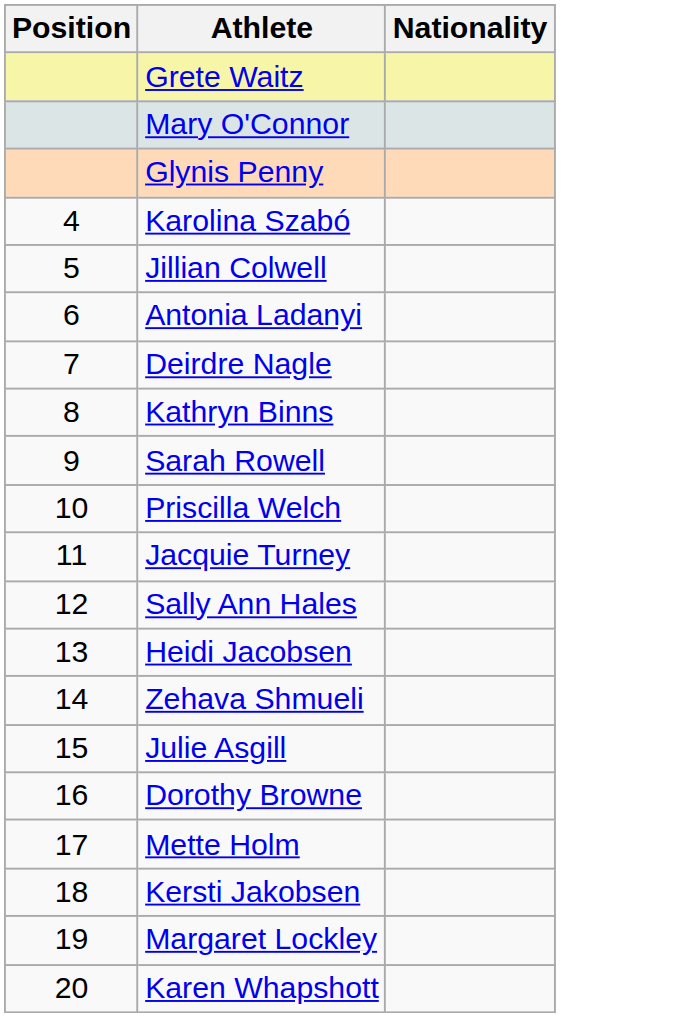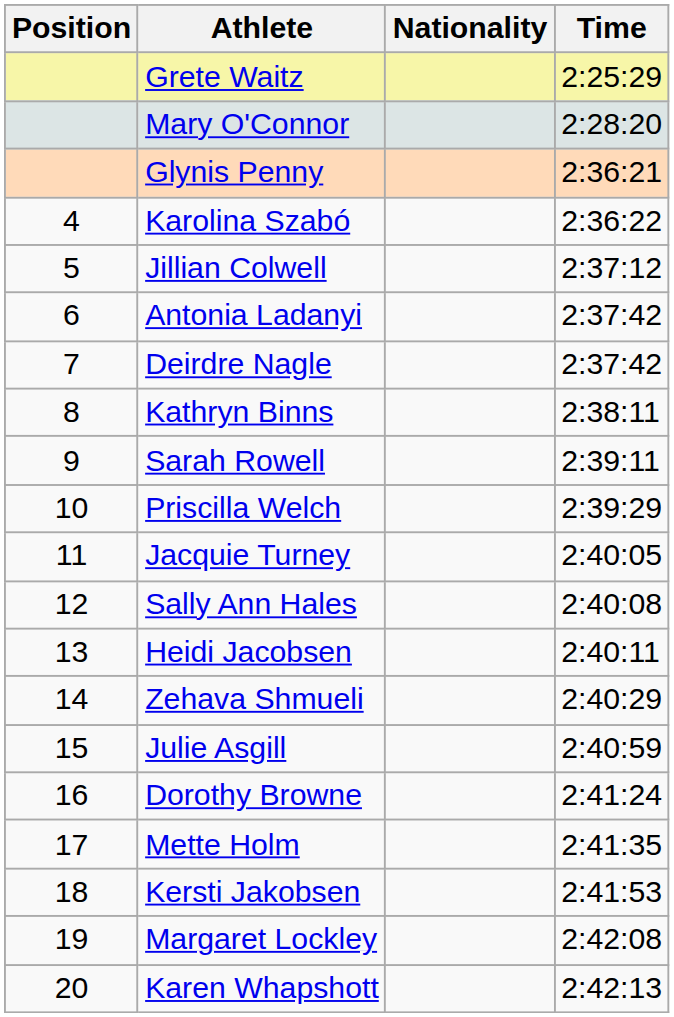 <table class="wikitable sortable">
 <tr>
 <th>Position</th>
 <th>Athlete</th>
 <th>Nationality</th>
+<th>Time</th>
 </tr>
 <tr bgcolor="#F7F6A8">
 <td align=center></td>
 <td><a href='#'>Grete Waitz</a></td>
 <td></td>
+<td>2:25:29</td>
 </tr>
 <tr bgcolor="#DCE5E5">
 <td align=center></td>
 <td><a href='#'>Mary O'Connor</a></td>
 <td></td>
+<td>2:28:20</td>
 </tr>
 <tr bgcolor="#FFDAB9">
 <td align=center></td>
 <td><a href='#'>Glynis Penny</a></td>
 <td></td>
+<td>2:36:21</td>
 </tr>
 <tr>
 <td align=center>4</td>
 <td><a href='#'>Karolina Szabó</a></td>
 <td></td>
+<td>2:36:22</td>
 </tr>
 <tr>
 <td align=center>5</td>
 <td><a href='#'>Jillian Colwell</a></td>
 <td></td>
+<td>2:37:12</td>
 </tr>
 <tr>
 <td align=center>6</td>
 <td><a href='#'>Antonia Ladanyi</a></td>
 <td></td>
+<td>2:37:42</td>
 </tr>
 <tr>
 <td align=center>7</td>
 <td><a href='#'>Deirdre Nagle</a></td>
 <td></td>
+<td>2:37:42</td>
 </tr>
 <tr>
 <td align=center>8</td>
 <td><a href='#'>Kathryn Binns</a></td>
 <td></td>
+<td>2:38:11</td>
 </tr>
 <tr>
 <td align=center>9</td>
 <td><a href='#'>Sarah Rowell</a></td>
 <td></td>
+<td>2:39:11</td>
 </tr>
 <tr>
 <td align=center>10</td>
 <td><a href='#'>Priscilla Welch</a></td>
 <td></td>
+<td>2:39:29</td>
 </tr>
 <tr>
 <td align=center>11</td>
 <td><a href='#'>Jacquie Turney</a></td>
 <td></td>
+<td>2:40:05</td>
 </tr>
 <tr>
 <td align=center>12</td>
 <td><a href='#'>Sally Ann Hales</a></td>
 <td></td>
+<td>2:40:08</td>
 </tr>
 <tr>
 <td align=center>13</td>
 <td><a href='#'>Heidi Jacobsen</a></td>
 <td></td>
+<td>2:40:11</td>
 </tr>
 <tr>
 <td align=center>14</td>
 <td><a href='#'>Zehava Shmueli</a></td>
 <td></td>
+<td>2:40:29</td>
 </tr>
 <tr>
 <td align=center>15</td>
 <td><a href='#'>Julie Asgill</a></td>
 <td></td>
+<td>2:40:59</td>
 </tr>
 <tr>
 <td align=center>16</td>
 <td><a href='#'>Dorothy Browne</a></td>
 <td></td>
+<td>2:41:24</td>
 </tr>
 <tr>
 <td align=center>17</td>
 <td><a href='#'>Mette Holm</a></td>
 <td></td>
+<td>2:41:35</td>
 </tr>
 <tr>
 <td align=center>18</td>
 <td><a href='#'>Kersti Jakobsen</a></td>
 <td></td>
+<td>2:41:53</td>
 </tr>
 <tr>
 <td align=center>19</td>
 <td><a href='#'>Margaret Lockley</a></td>
 <td></td>
+<td>2:42:08</td>
 </tr>
 <tr>
 <td align=center>20</td>
 <td><a href='#'>Karen Whapshott</a></td>
 <td></td>
+<td>2:42:13</td>
 </tr>
 </table>
